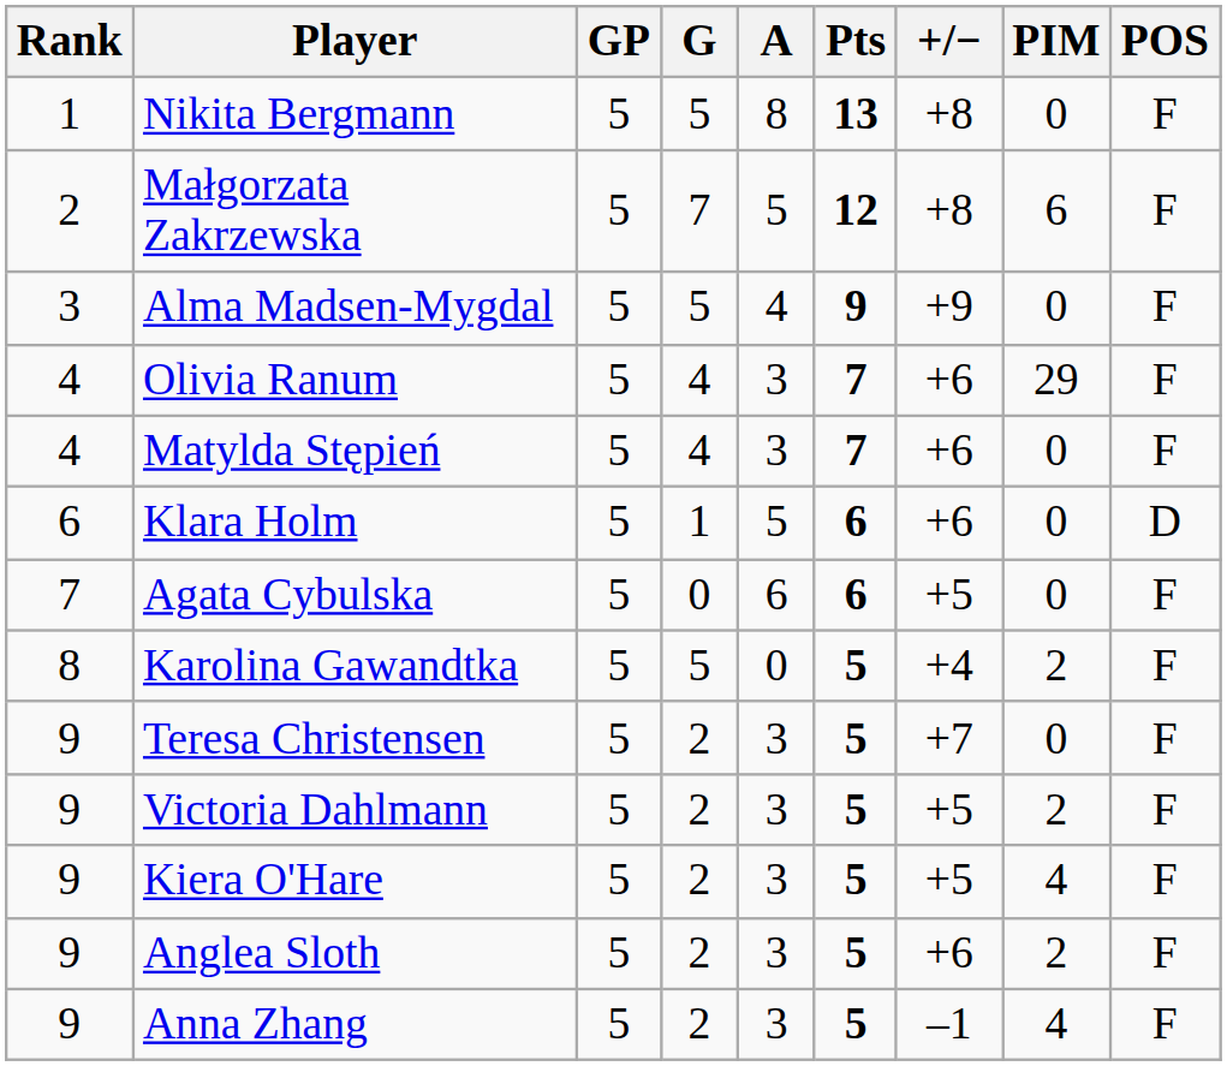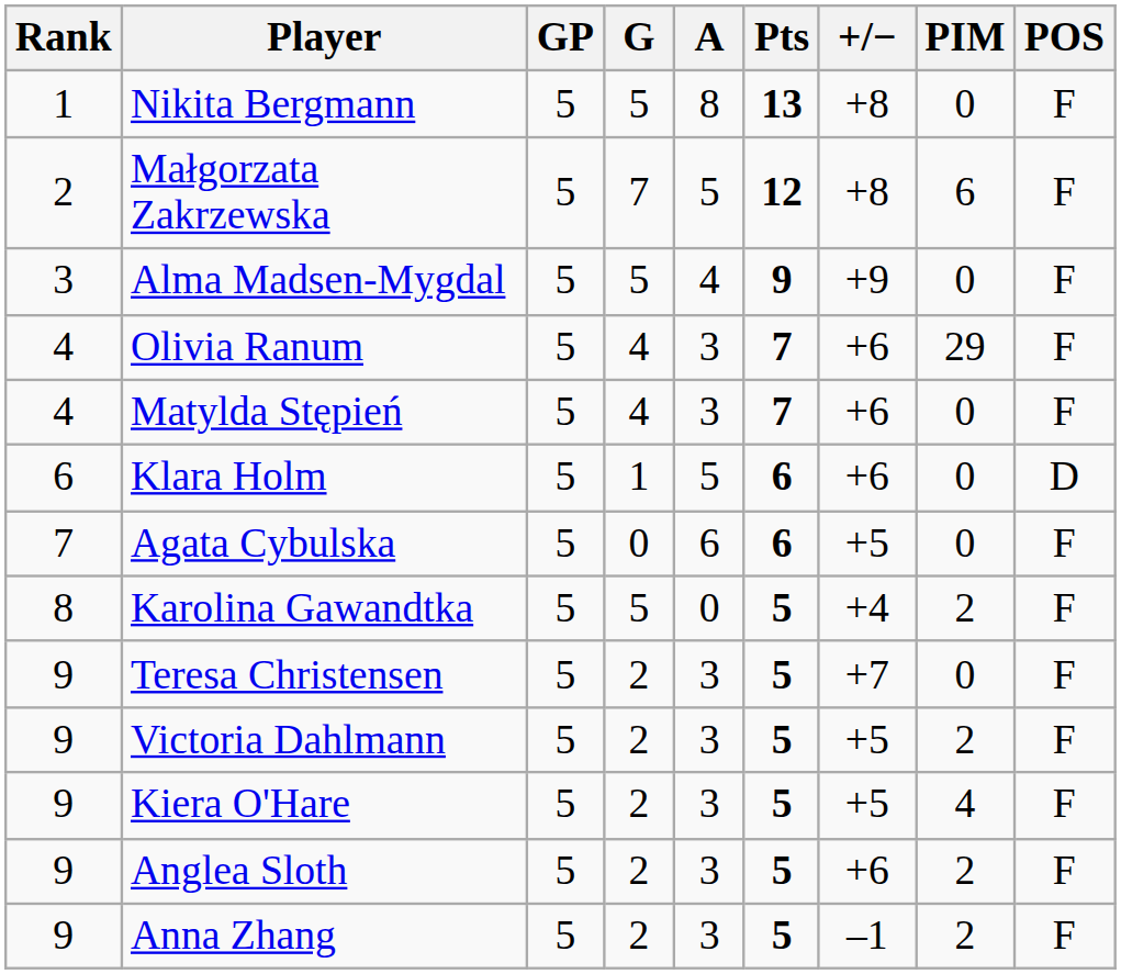 <table class="wikitable sortable" style="text-align:center;">
 <tr>
 <th width=30>Rank</th>
 <th width=150>Player</th>
 <th width=20>GP</th>
 <th width=20>G</th>
 <th width=20>A</th>
 <th width=20>Pts</th>
 <th width=30>+/−</th>
 <th width=30>PIM</th>
 <th width=30>POS</th>
 </tr>
 <tr>
 <td>1</td>
 <td align=left> <a href='#'>Nikita Bergmann</a></td>
 <td>5</td>
 <td>5</td>
 <td>8</td>
 <td><strong>13</strong></td>
 <td>+8</td>
 <td>0</td>
 <td>F</td>
 </tr>
 <tr>
 <td>2</td>
 <td align=left> <a href='#'>Małgorzata Zakrzewska</a></td>
 <td>5</td>
 <td>7</td>
 <td>5</td>
 <td><strong>12</strong></td>
 <td>+8</td>
 <td>6</td>
 <td>F</td>
 </tr>
 <tr>
 <td>3</td>
 <td align=left> <a href='#'>Alma Madsen-Mygdal</a></td>
 <td>5</td>
 <td>5</td>
 <td>4</td>
 <td><strong>9</strong></td>
 <td>+9</td>
 <td>0</td>
 <td>F</td>
 </tr>
 <tr>
 <td>4</td>
 <td align=left> <a href='#'>Olivia Ranum</a></td>
 <td>5</td>
 <td>4</td>
 <td>3</td>
 <td><strong>7</strong></td>
 <td>+6</td>
 <td>29</td>
 <td>F</td>
 </tr>
 <tr>
 <td>4</td>
 <td align=left> <a href='#'>Matylda Stępień</a></td>
 <td>5</td>
 <td>4</td>
 <td>3</td>
 <td><strong>7</strong></td>
 <td>+6</td>
 <td>0</td>
 <td>F</td>
 </tr>
 <tr>
 <td>6</td>
 <td align=left> <a href='#'>Klara Holm</a></td>
 <td>5</td>
 <td>1</td>
 <td>5</td>
 <td><strong>6</strong></td>
 <td>+6</td>
 <td>0</td>
 <td>D</td>
 </tr>
 <tr>
 <td>7</td>
 <td align=left> <a href='#'>Agata Cybulska</a></td>
 <td>5</td>
 <td>0</td>
 <td>6</td>
 <td><strong>6</strong></td>
 <td>+5</td>
 <td>0</td>
 <td>F</td>
 </tr>
 <tr>
 <td>8</td>
 <td align=left> <a href='#'>Karolina Gawandtka</a></td>
 <td>5</td>
 <td>5</td>
 <td>0</td>
 <td><strong>5</strong></td>
 <td>+4</td>
 <td>2</td>
 <td>F</td>
 </tr>
 <tr>
 <td>9</td>
 <td align=left> <a href='#'>Teresa Christensen</a></td>
 <td>5</td>
 <td>2</td>
 <td>3</td>
 <td><strong>5</strong></td>
 <td>+7</td>
 <td>0</td>
 <td>F</td>
 </tr>
 <tr>
 <td>9</td>
 <td align=left> <a href='#'>Victoria Dahlmann</a></td>
 <td>5</td>
 <td>2</td>
 <td>3</td>
 <td><strong>5</strong></td>
 <td>+5</td>
 <td>2</td>
 <td>F</td>
 </tr>
 <tr>
 <td>9</td>
 <td align=left> <a href='#'>Kiera O'Hare</a></td>
 <td>5</td>
 <td>2</td>
 <td>3</td>
 <td><strong>5</strong></td>
 <td>+5</td>
 <td>4</td>
 <td>F</td>
 </tr>
 <tr>
 <td>9</td>
 <td align=left> <a href='#'>Anglea Sloth</a></td>
 <td>5</td>
 <td>2</td>
 <td>3</td>
 <td><strong>5</strong></td>
 <td>+6</td>
 <td>2</td>
 <td>F</td>
 </tr>
 <tr>
 <td>9</td>
 <td align=left> <a href='#'>Anna Zhang</a></td>
 <td>5</td>
 <td>2</td>
 <td>3</td>
 <td><strong>5</strong></td>
 <td>–1</td>
-<td>4</td>
+<td>2</td>
 <td>F</td>
 </tr>
 </table>
